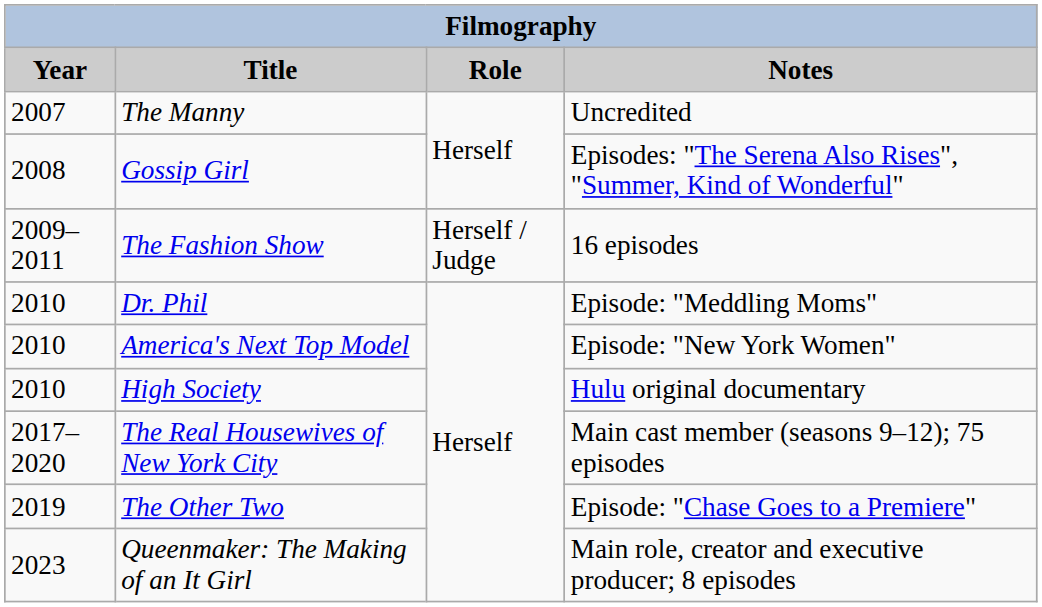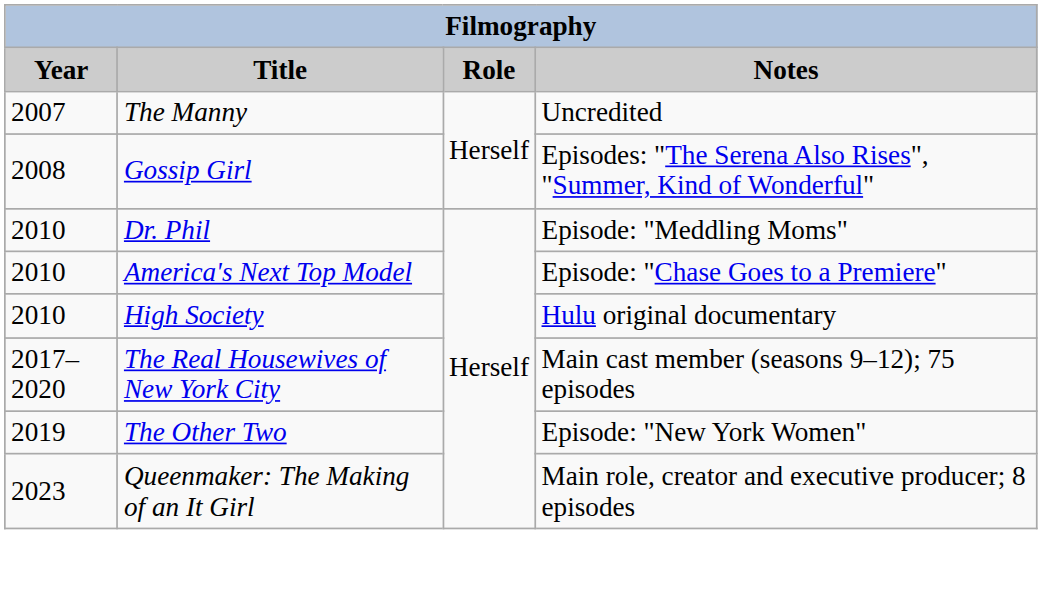 <table class="wikitable">
 <tr>
 <th colspan="4" style="background:#B0C4DE;">Filmography</th>
 </tr>
 <tr style="text-align:center;">
 <th style="background:#ccc;">Year</th>
 <th style="background:#ccc;">Title</th>
 <th style="background:#ccc;">Role</th>
 <th style="background:#ccc;">Notes</th>
 </tr>
 <tr>
 <td>2007</td>
 <td><em>The Manny</em></td>
 <td rowspan="2">Herself</td>
 <td>Uncredited</td>
 </tr>
 <tr>
 <td>2008</td>
 <td><em><a href='#'>Gossip Girl</a></em></td>
 <td>Episodes: "<a href='#'>The Serena Also Rises</a>", "<a href='#'>Summer, Kind of Wonderful</a>"</td>
 </tr>
 <tr>
-<td>2009–2011</td>
-<td><em><a href='#'>The Fashion Show</a></em></td>
-<td>Herself / Judge</td>
-<td>16 episodes</td>
-</tr>
-<tr>
 <td>2010</td>
 <td><em><a href='#'>Dr. Phil</a></em></td>
 <td rowspan="6">Herself</td>
 <td>Episode: "Meddling Moms"</td>
 </tr>
 <tr>
 <td>2010</td>
 <td><em><a href='#'>America's Next Top Model</a></em></td>
-<td>Episode: "New York Women"</td>
+<td>Episode: "<a href='#'>Chase Goes to a Premiere</a>"</td>
 </tr>
 <tr>
 <td>2010</td>
 <td><em><a href='#'>High Society</a></em></td>
 <td><a href='#'>Hulu</a> original documentary</td>
 </tr>
 <tr>
 <td>2017–2020</td>
 <td><em><a href='#'>The Real Housewives of New York City</a></em></td>
 <td>Main cast member (seasons 9–12); 75 episodes</td>
 </tr>
 <tr>
 <td>2019</td>
 <td><em><a href='#'>The Other Two</a></em></td>
-<td>Episode: "<a href='#'>Chase Goes to a Premiere</a>"</td>
+<td>Episode: "New York Women"</td>
 </tr>
 <tr>
 <td>2023</td>
 <td><em>Queenmaker: The Making of an It Girl</em></td>
 <td>Main role, creator and executive producer; 8 episodes</td>
 </tr>
 </table>
